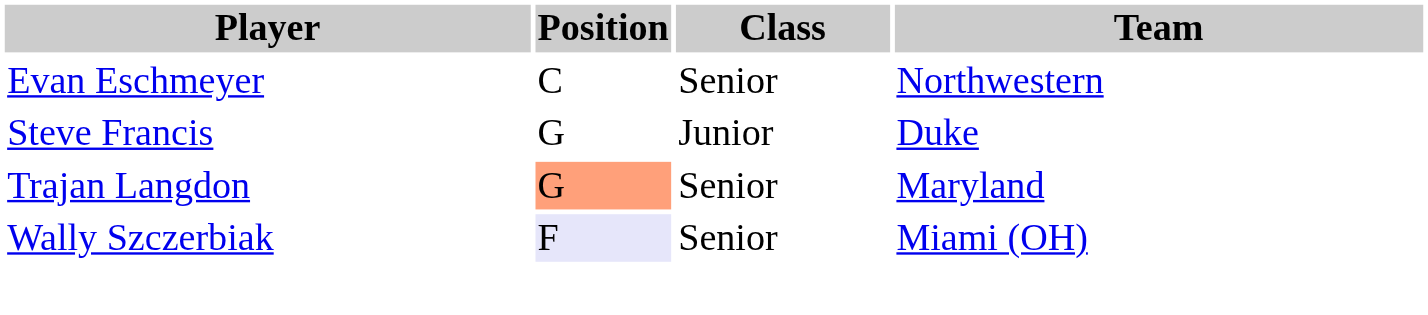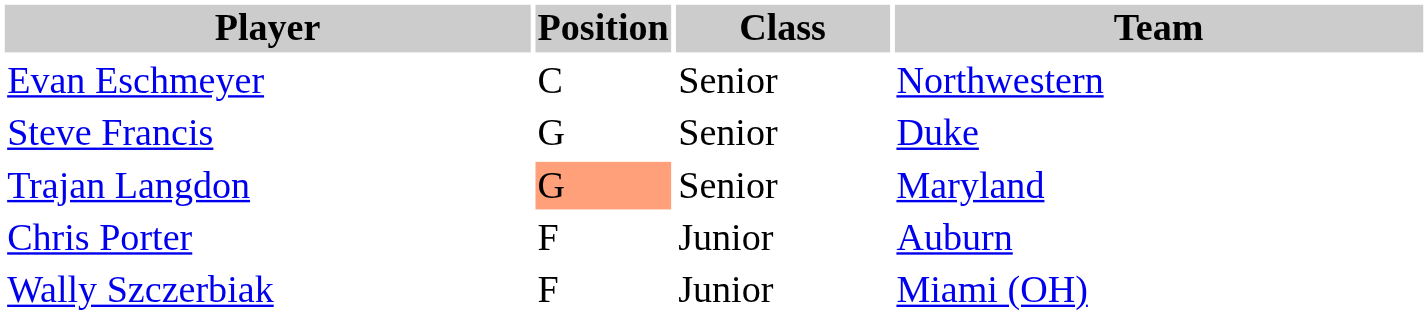 <table style="width:600px" "border:'1' 'solid' 'gray'">
 <tr>
 <th style="background:#CCCCCC;width:40%">Player</th>
 <th style="background:#CCCCCC;width:4%">Position</th>
 <th style="background:#CCCCCC;width:16%">Class</th>
 <th style="background:#CCCCCC;width:40%">Team</th>
 </tr>
 <tr>
 <td><a href='#'>Evan Eschmeyer</a></td>
 <td>C</td>
 <td>Senior</td>
 <td><a href='#'>Northwestern</a></td>
 </tr>
 <tr>
 <td><a href='#'>Steve Francis</a></td>
 <td>G</td>
-<td>Junior</td>
+<td>Senior</td>
 <td><a href='#'>Duke</a></td>
 </tr>
 <tr>
 <td><a href='#'>Trajan Langdon</a></td>
 <td style="background: lightsalmon;">G</td>
 <td>Senior</td>
 <td><a href='#'>Maryland</a></td>
 </tr>
 <tr>
+<td><a href='#'>Chris Porter</a></td>
+<td>F</td>
+<td>Junior</td>
+<td><a href='#'>Auburn</a></td>
+</tr>
+<tr>
 <td><a href='#'>Wally Szczerbiak</a></td>
-<td style="background: lavender;">F</td>
-<td>Senior</td>
+<td>F</td>
+<td>Junior</td>
 <td><a href='#'>Miami (OH)</a></td>
 </tr>
 </table>
